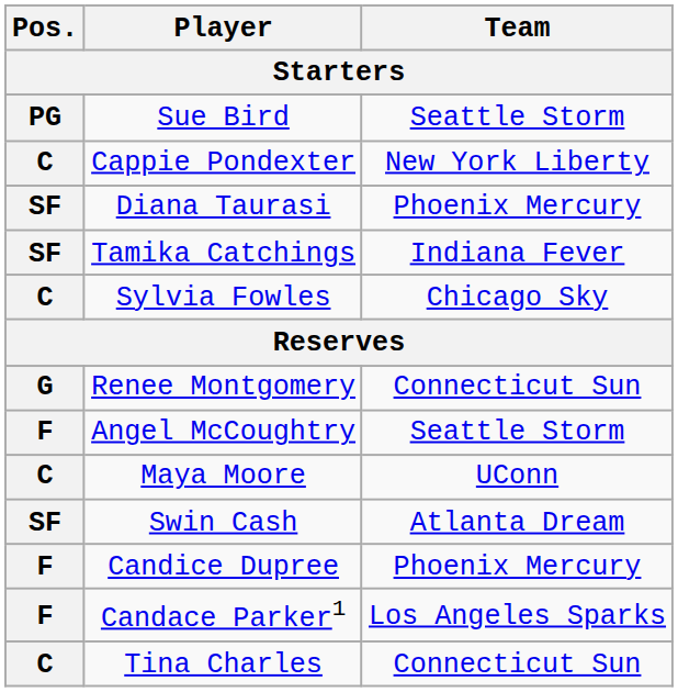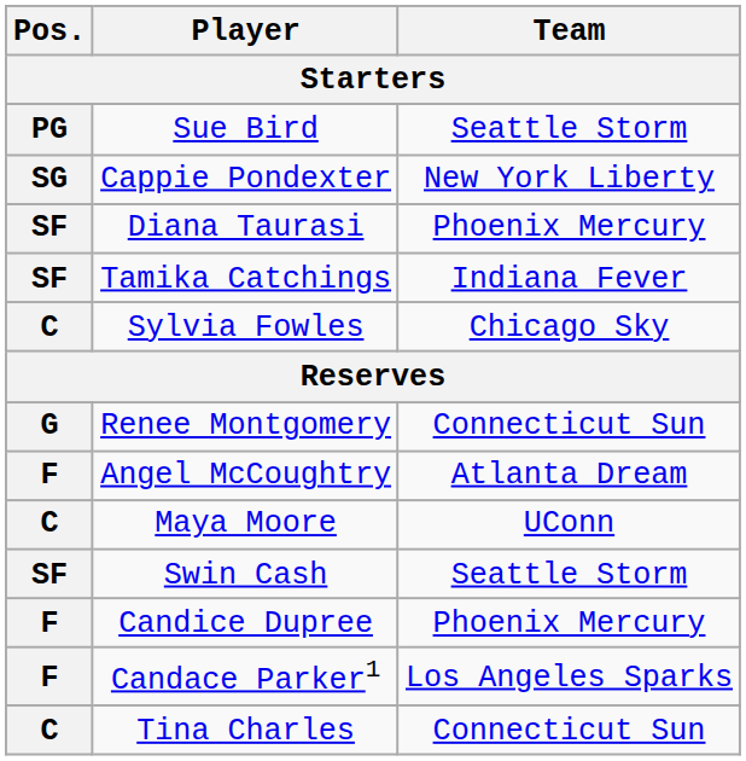 <table class="wikitable" style="text-align:center">
 <tr>
 <th>Pos.</th>
 <th>Player</th>
 <th>Team</th>
 </tr>
 <tr>
 <th colspan="5">Starters</th>
 </tr>
 <tr>
 <th>PG</th>
 <td> <a href='#'>Sue Bird</a></td>
 <td><a href='#'>Seattle Storm</a></td>
 </tr>
 <tr>
-<th>C</th>
+<th>SG</th>
 <td> <a href='#'>Cappie Pondexter</a></td>
 <td><a href='#'>New York Liberty</a></td>
 </tr>
 <tr>
 <th>SF</th>
 <td> <a href='#'>Diana Taurasi</a></td>
 <td><a href='#'>Phoenix Mercury</a></td>
 </tr>
 <tr>
 <th>SF</th>
 <td> <a href='#'>Tamika Catchings</a></td>
 <td><a href='#'>Indiana Fever</a></td>
 </tr>
 <tr>
 <th>C</th>
 <td> <a href='#'>Sylvia Fowles</a></td>
 <td><a href='#'>Chicago Sky</a></td>
 </tr>
 <tr>
 <th colspan="5">Reserves</th>
 </tr>
 <tr>
 <th>G</th>
 <td> <a href='#'>Renee Montgomery</a></td>
 <td><a href='#'>Connecticut Sun</a></td>
 </tr>
 <tr>
 <th>F</th>
 <td> <a href='#'>Angel McCoughtry</a></td>
-<td><a href='#'>Seattle Storm</a></td>
+<td><a href='#'>Atlanta Dream</a></td>
 </tr>
 <tr>
 <th>C</th>
 <td> <a href='#'>Maya Moore</a></td>
 <td><a href='#'>UConn</a></td>
 </tr>
 <tr>
 <th>SF</th>
 <td> <a href='#'>Swin Cash</a></td>
-<td><a href='#'>Atlanta Dream</a></td>
+<td><a href='#'>Seattle Storm</a></td>
 </tr>
 <tr>
 <th>F</th>
 <td> <a href='#'>Candice Dupree</a></td>
 <td><a href='#'>Phoenix Mercury</a></td>
 </tr>
 <tr>
 <th>F</th>
 <td> <a href='#'>Candace Parker</a><sup>1</sup></td>
 <td><a href='#'>Los Angeles Sparks</a></td>
 </tr>
 <tr>
 <th>C</th>
 <td> <a href='#'>Tina Charles</a></td>
 <td><a href='#'>Connecticut Sun</a></td>
 </tr>
 </table>
